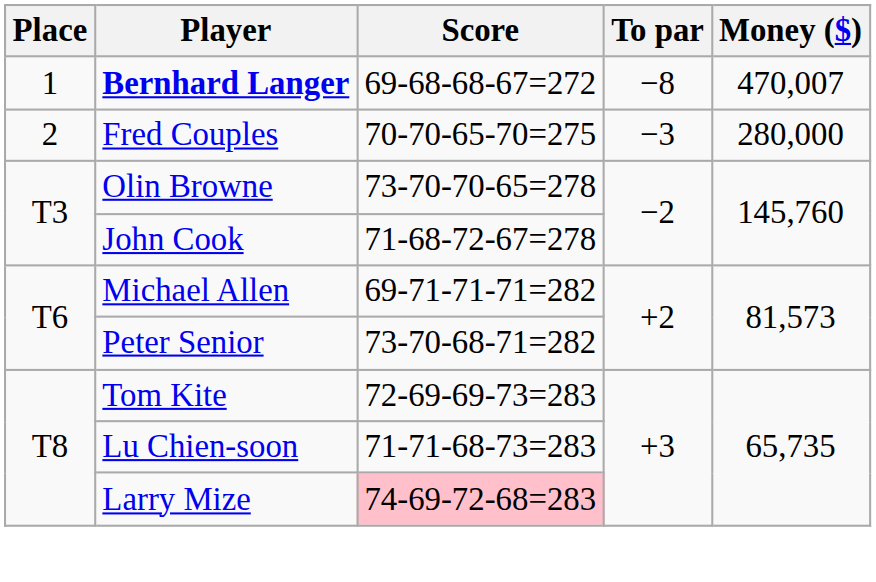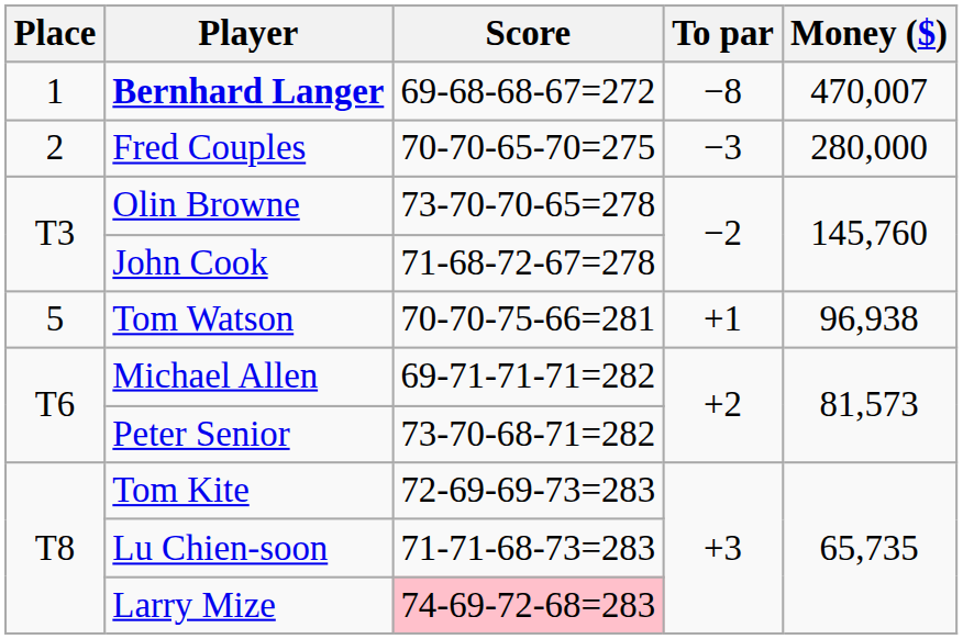 <table class="wikitable">
 <tr>
 <th>Place</th>
 <th>Player</th>
 <th>Score</th>
 <th>To par</th>
 <th>Money (<a href='#'>$</a>)</th>
 </tr>
 <tr>
 <td align=center>1</td>
 <td> <strong><a href='#'>Bernhard Langer</a></strong></td>
 <td>69-68-68-67=272</td>
 <td align=center>−8</td>
 <td align=center>470,007</td>
 </tr>
 <tr>
 <td align=center>2</td>
 <td> <a href='#'>Fred Couples</a></td>
 <td>70-70-65-70=275</td>
 <td align=center>−3</td>
 <td align=center>280,000</td>
 </tr>
 <tr>
 <td rowspan=2 align=center>T3</td>
 <td> <a href='#'>Olin Browne</a></td>
 <td>73-70-70-65=278</td>
 <td rowspan=2 align=center>−2</td>
 <td rowspan=2 align=center>145,760</td>
 </tr>
 <tr>
 <td> <a href='#'>John Cook</a></td>
 <td>71-68-72-67=278</td>
 </tr>
 <tr>
+<td align=center>5</td>
+<td> <a href='#'>Tom Watson</a></td>
+<td>70-70-75-66=281</td>
+<td align=center>+1</td>
+<td align=center>96,938</td>
+</tr>
+<tr>
 <td rowspan=2 align=center>T6</td>
 <td> <a href='#'>Michael Allen</a></td>
 <td>69-71-71-71=282</td>
 <td rowspan=2 align=center>+2</td>
 <td rowspan=2 align=center>81,573</td>
 </tr>
 <tr>
 <td> <a href='#'>Peter Senior</a></td>
 <td>73-70-68-71=282</td>
 </tr>
 <tr>
 <td rowspan=3 align=center>T8</td>
 <td> <a href='#'>Tom Kite</a></td>
 <td>72-69-69-73=283</td>
 <td rowspan=3 align=center>+3</td>
 <td rowspan=3 align=center>65,735</td>
 </tr>
 <tr>
 <td> <a href='#'>Lu Chien-soon</a></td>
 <td>71-71-68-73=283</td>
 </tr>
 <tr>
 <td> <a href='#'>Larry Mize</a></td>
 <td style="background: pink;">74-69-72-68=283</td>
 </tr>
 </table>
